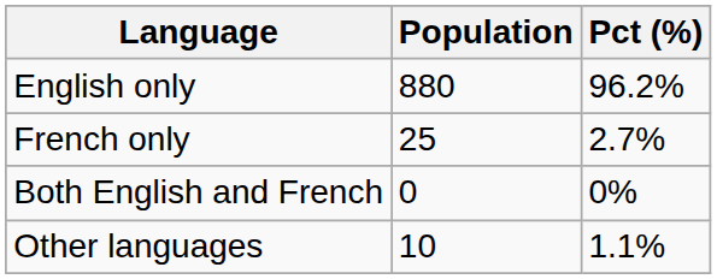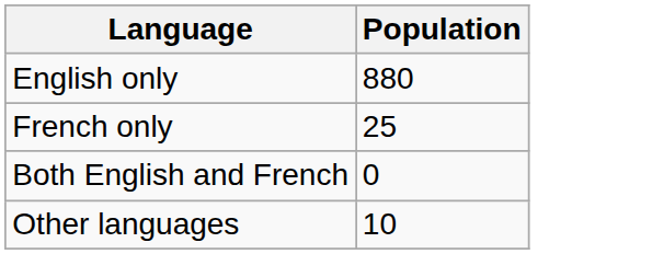 <table class="wikitable">
 <tr>
 <th>Language</th>
 <th>Population</th>
-<th>Pct (%)</th>
 </tr>
 <tr>
 <td>English only</td>
 <td>880</td>
-<td>96.2%</td>
 </tr>
 <tr>
 <td>French only</td>
 <td>25</td>
-<td>2.7%</td>
 </tr>
 <tr>
 <td>Both English and French</td>
 <td>0</td>
-<td>0%</td>
 </tr>
 <tr>
 <td>Other languages</td>
 <td>10</td>
-<td>1.1%</td>
 </tr>
 </table>
